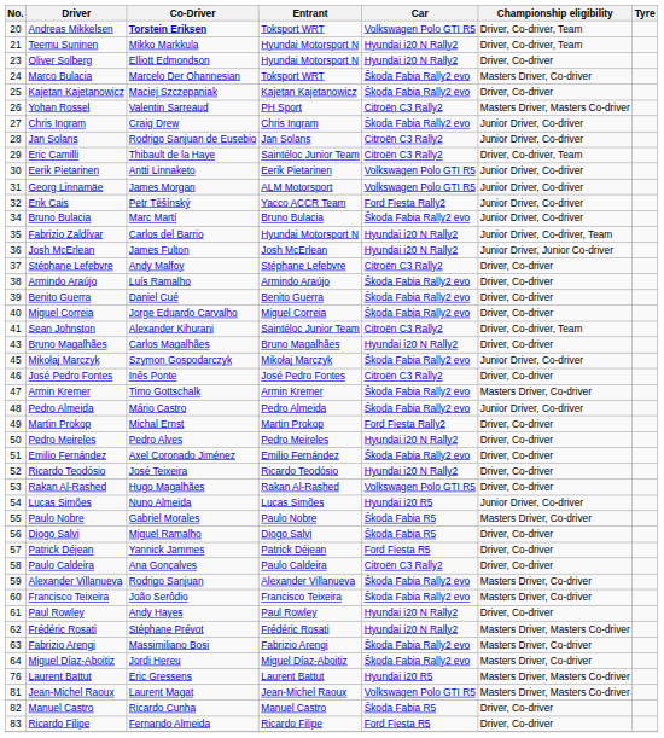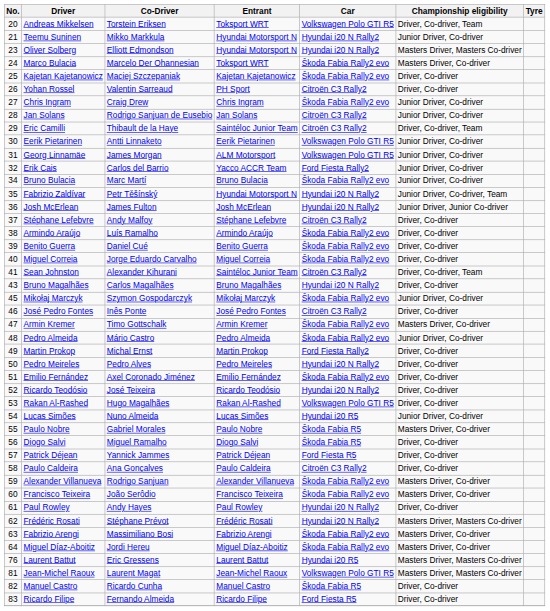 <table class="wikitable" style="font-size: 85%;">
 <tr>
 <th>No.</th>
 <th>Driver</th>
 <th>Co-Driver</th>
 <th>Entrant</th>
 <th>Car</th>
 <th>Championship eligibility</th>
 <th>Tyre</th>
 </tr>
 <tr>
 <td align="center">20</td>
 <td> <a href='#'>Andreas Mikkelsen</a></td>
-<td><strong> <a href='#'>Torstein Eriksen</a></strong></td>
+<td> <a href='#'>Torstein Eriksen</a></td>
 <td> <a href='#'>Toksport WRT</a></td>
 <td><a href='#'>Volkswagen Polo GTI R5</a></td>
 <td>Driver, Co-driver, Team</td>
 <td align="center"></td>
 </tr>
 <tr>
 <td align="center">21</td>
 <td> <a href='#'>Teemu Suninen</a></td>
 <td> <a href='#'>Mikko Markkula</a></td>
 <td> <a href='#'>Hyundai Motorsport N</a></td>
 <td><a href='#'>Hyundai i20 N Rally2</a></td>
-<td>Driver, Co-driver, Team</td>
+<td>Junior Driver, Co-driver</td>
 <td align="center"></td>
 </tr>
 <tr>
 <td align="center">23</td>
 <td> <a href='#'>Oliver Solberg</a></td>
 <td> <a href='#'>Elliott Edmondson</a></td>
 <td> <a href='#'>Hyundai Motorsport N</a></td>
 <td><a href='#'>Hyundai i20 N Rally2</a></td>
-<td>Driver, Co-driver</td>
+<td>Masters Driver, Masters Co-driver</td>
 <td align="center"></td>
 </tr>
 <tr>
 <td align="center">24</td>
 <td> <a href='#'>Marco Bulacia</a></td>
 <td> <a href='#'>Marcelo Der Ohannesian</a></td>
 <td> <a href='#'>Toksport WRT</a></td>
 <td><a href='#'>Škoda Fabia Rally2 evo</a></td>
 <td>Masters Driver, Co-driver</td>
 <td align="center"></td>
 </tr>
 <tr>
 <td align="center">25</td>
 <td> <a href='#'>Kajetan Kajetanowicz</a></td>
 <td> <a href='#'>Maciej Szczepaniak</a></td>
 <td> <a href='#'>Kajetan Kajetanowicz</a></td>
 <td><a href='#'>Škoda Fabia Rally2 evo</a></td>
 <td>Driver, Co-driver</td>
 <td align="center"></td>
 </tr>
 <tr>
 <td align="center">26</td>
 <td> <a href='#'>Yohan Rossel</a></td>
 <td> <a href='#'>Valentin Sarreaud</a></td>
 <td> <a href='#'>PH Sport</a></td>
 <td><a href='#'>Citroën C3 Rally2</a></td>
-<td>Masters Driver, Masters Co-driver</td>
+<td>Driver, Co-driver</td>
 <td align="center"></td>
 </tr>
 <tr>
 <td align="center">27</td>
 <td> <a href='#'>Chris Ingram</a></td>
 <td> <a href='#'>Craig Drew</a></td>
 <td> <a href='#'>Chris Ingram</a></td>
 <td><a href='#'>Škoda Fabia Rally2 evo</a></td>
 <td>Junior Driver, Co-driver</td>
 <td align="center"></td>
 </tr>
 <tr>
 <td align="center">28</td>
 <td> <a href='#'>Jan Solans</a></td>
 <td> <a href='#'>Rodrigo Sanjuan de Eusebio</a></td>
 <td> <a href='#'>Jan Solans</a></td>
 <td><a href='#'>Citroën C3 Rally2</a></td>
 <td>Junior Driver, Co-driver</td>
 <td align="center"></td>
 </tr>
 <tr>
 <td align="center">29</td>
 <td> <a href='#'>Eric Camilli</a></td>
 <td> <a href='#'>Thibault de la Haye</a></td>
 <td> <a href='#'>Saintéloc Junior Team</a></td>
 <td><a href='#'>Citroën C3 Rally2</a></td>
 <td>Driver, Co-driver, Team</td>
 <td align="center"></td>
 </tr>
 <tr>
 <td align="center">30</td>
 <td> <a href='#'>Eerik Pietarinen</a></td>
 <td> <a href='#'>Antti Linnaketo</a></td>
 <td> <a href='#'>Eerik Pietarinen</a></td>
 <td><a href='#'>Volkswagen Polo GTI R5</a></td>
 <td>Junior Driver, Co-driver</td>
 <td align="center"></td>
 </tr>
 <tr>
 <td align="center">31</td>
 <td> <a href='#'>Georg Linnamäe</a></td>
 <td> <a href='#'>James Morgan</a></td>
 <td> <a href='#'>ALM Motorsport</a></td>
 <td><a href='#'>Volkswagen Polo GTI R5</a></td>
 <td>Junior Driver, Co-driver</td>
 <td align="center"></td>
 </tr>
 <tr>
 <td align="center">32</td>
 <td> <a href='#'>Erik Cais</a></td>
-<td> <a href='#'>Petr Těšínský</a></td>
+<td> <a href='#'>Carlos del Barrio</a></td>
 <td> <a href='#'>Yacco ACCR Team</a></td>
 <td><a href='#'>Ford Fiesta Rally2</a></td>
 <td>Junior Driver, Co-driver</td>
 <td align="center"></td>
 </tr>
 <tr>
 <td align="center">34</td>
 <td> <a href='#'>Bruno Bulacia</a></td>
 <td> <a href='#'>Marc Martí</a></td>
 <td> <a href='#'>Bruno Bulacia</a></td>
 <td><a href='#'>Škoda Fabia Rally2 evo</a></td>
 <td>Junior Driver, Co-driver</td>
 <td align="center"></td>
 </tr>
 <tr>
 <td align="center">35</td>
 <td> <a href='#'>Fabrizio Zaldívar</a></td>
-<td> <a href='#'>Carlos del Barrio</a></td>
+<td> <a href='#'>Petr Těšínský</a></td>
 <td> <a href='#'>Hyundai Motorsport N</a></td>
 <td><a href='#'>Hyundai i20 N Rally2</a></td>
 <td>Junior Driver, Co-driver, Team</td>
 <td align="center"></td>
 </tr>
 <tr>
 <td align="center">36</td>
 <td> <a href='#'>Josh McErlean</a></td>
 <td> <a href='#'>James Fulton</a></td>
 <td> <a href='#'>Josh McErlean</a></td>
 <td><a href='#'>Hyundai i20 N Rally2</a></td>
 <td>Junior Driver, Junior Co-driver</td>
 <td align="center"></td>
 </tr>
 <tr>
 <td align="center">37</td>
 <td> <a href='#'>Stéphane Lefebvre</a></td>
 <td> <a href='#'>Andy Malfoy</a></td>
 <td> <a href='#'>Stéphane Lefebvre</a></td>
 <td><a href='#'>Citroën C3 Rally2</a></td>
 <td>Driver, Co-driver</td>
 <td></td>
 </tr>
 <tr>
 <td align="center">38</td>
 <td> <a href='#'>Armindo Araújo</a></td>
 <td> <a href='#'>Luís Ramalho</a></td>
 <td> <a href='#'>Armindo Araújo</a></td>
 <td><a href='#'>Škoda Fabia Rally2 evo</a></td>
 <td>Driver, Co-driver</td>
 <td align="center"></td>
 </tr>
 <tr>
 <td align="center">39</td>
 <td> <a href='#'>Benito Guerra</a></td>
 <td> <a href='#'>Daniel Cué</a></td>
 <td> <a href='#'>Benito Guerra</a></td>
 <td><a href='#'>Škoda Fabia Rally2 evo</a></td>
 <td>Driver, Co-driver</td>
 <td align="center"></td>
 </tr>
 <tr>
 <td align="center">40</td>
 <td> <a href='#'>Miguel Correia</a></td>
 <td> <a href='#'>Jorge Eduardo Carvalho</a></td>
 <td> <a href='#'>Miguel Correia</a></td>
 <td><a href='#'>Škoda Fabia Rally2 evo</a></td>
 <td>Driver, Co-driver</td>
 <td align="center"></td>
 </tr>
 <tr>
 <td align="center">41</td>
 <td> <a href='#'>Sean Johnston</a></td>
 <td> <a href='#'>Alexander Kihurani</a></td>
 <td> <a href='#'>Saintéloc Junior Team</a></td>
 <td><a href='#'>Citroën C3 Rally2</a></td>
 <td>Driver, Co-driver, Team</td>
 <td align="center"></td>
 </tr>
 <tr>
 <td align="center">43</td>
 <td> <a href='#'>Bruno Magalhães</a></td>
 <td> <a href='#'>Carlos Magalhães</a></td>
 <td> <a href='#'>Bruno Magalhães</a></td>
 <td><a href='#'>Hyundai i20 N Rally2</a></td>
 <td>Driver, Co-driver</td>
 <td align="center"></td>
 </tr>
 <tr>
 <td align="center">45</td>
 <td> <a href='#'>Mikołaj Marczyk</a></td>
 <td> <a href='#'>Szymon Gospodarczyk</a></td>
 <td> <a href='#'>Mikołaj Marczyk</a></td>
 <td><a href='#'>Škoda Fabia Rally2 evo</a></td>
 <td>Junior Driver, Co-driver</td>
 <td align="center"></td>
 </tr>
 <tr>
 <td align="center">46</td>
 <td> <a href='#'>José Pedro Fontes</a></td>
 <td> <a href='#'>Inês Ponte</a></td>
 <td> <a href='#'>José Pedro Fontes</a></td>
 <td><a href='#'>Citroën C3 Rally2</a></td>
 <td>Driver, Co-driver</td>
 <td align="center"></td>
 </tr>
 <tr>
 <td align="center">47</td>
 <td> <a href='#'>Armin Kremer</a></td>
 <td> <a href='#'>Timo Gottschalk</a></td>
 <td> <a href='#'>Armin Kremer</a></td>
 <td><a href='#'>Škoda Fabia Rally2 evo</a></td>
 <td>Masters Driver, Co-driver</td>
 <td align="center"></td>
 </tr>
 <tr>
 <td align="center">48</td>
 <td> <a href='#'>Pedro Almeida</a></td>
 <td> <a href='#'>Mário Castro</a></td>
 <td> <a href='#'>Pedro Almeida</a></td>
 <td><a href='#'>Škoda Fabia Rally2 evo</a></td>
 <td>Junior Driver, Co-driver</td>
 <td align="center"></td>
 </tr>
 <tr>
 <td align="center">49</td>
 <td> <a href='#'>Martin Prokop</a></td>
 <td> <a href='#'>Michal Ernst</a></td>
 <td> <a href='#'>Martin Prokop</a></td>
 <td><a href='#'>Ford Fiesta Rally2</a></td>
 <td>Driver, Co-driver</td>
 <td align="center"></td>
 </tr>
 <tr>
 <td align="center">50</td>
 <td> <a href='#'>Pedro Meireles</a></td>
 <td> <a href='#'>Pedro Alves</a></td>
 <td> <a href='#'>Pedro Meireles</a></td>
 <td><a href='#'>Hyundai i20 N Rally2</a></td>
 <td>Driver, Co-driver</td>
 <td align="center"></td>
 </tr>
 <tr>
 <td align="center">51</td>
 <td> <a href='#'>Emilio Fernández</a></td>
 <td> <a href='#'>Axel Coronado Jiménez</a></td>
 <td> <a href='#'>Emilio Fernández</a></td>
 <td><a href='#'>Škoda Fabia Rally2 evo</a></td>
 <td>Driver, Co-driver</td>
 <td align="center"></td>
 </tr>
 <tr>
 <td align="center">52</td>
 <td> <a href='#'>Ricardo Teodósio</a></td>
 <td> <a href='#'>José Teixeira</a></td>
 <td> <a href='#'>Ricardo Teodósio</a></td>
 <td><a href='#'>Hyundai i20 N Rally2</a></td>
 <td>Driver, Co-driver</td>
 <td align="center"></td>
 </tr>
 <tr>
 <td align="center">53</td>
 <td> <a href='#'>Rakan Al-Rashed</a></td>
 <td> <a href='#'>Hugo Magalhães</a></td>
 <td> <a href='#'>Rakan Al-Rashed</a></td>
 <td><a href='#'>Volkswagen Polo GTI R5</a></td>
 <td>Driver, Co-driver</td>
 <td align="center"></td>
 </tr>
 <tr>
 <td align="center">54</td>
 <td> <a href='#'>Lucas Simões</a></td>
 <td> <a href='#'>Nuno Almeida</a></td>
 <td> <a href='#'>Lucas Simões</a></td>
 <td><a href='#'>Hyundai i20 R5</a></td>
 <td>Junior Driver, Co-driver</td>
 <td align="center"></td>
 </tr>
 <tr>
 <td align="center">55</td>
 <td> <a href='#'>Paulo Nobre</a></td>
 <td> <a href='#'>Gabriel Morales</a></td>
 <td> <a href='#'>Paulo Nobre</a></td>
 <td><a href='#'>Škoda Fabia R5</a></td>
 <td>Masters Driver, Co-driver</td>
 <td></td>
 </tr>
 <tr>
 <td align="center">56</td>
 <td> <a href='#'>Diogo Salvi</a></td>
 <td> <a href='#'>Miguel Ramalho</a></td>
 <td> <a href='#'>Diogo Salvi</a></td>
 <td><a href='#'>Škoda Fabia R5</a></td>
 <td>Driver, Co-driver</td>
 <td align="center"></td>
 </tr>
 <tr>
 <td align="center">57</td>
 <td> <a href='#'>Patrick Déjean</a></td>
 <td> <a href='#'>Yannick Jammes</a></td>
 <td> <a href='#'>Patrick Déjean</a></td>
 <td><a href='#'>Ford Fiesta R5</a></td>
 <td>Driver, Co-driver</td>
 <td align="center"></td>
 </tr>
 <tr>
 <td align="center">58</td>
 <td> <a href='#'>Paulo Caldeira</a></td>
 <td> <a href='#'>Ana Gonçalves</a></td>
 <td> <a href='#'>Paulo Caldeira</a></td>
 <td><a href='#'>Citroën C3 Rally2</a></td>
 <td>Driver, Co-driver</td>
 <td align="center"></td>
 </tr>
 <tr>
 <td align="center">59</td>
 <td> <a href='#'>Alexander Villanueva</a></td>
 <td> <a href='#'>Rodrigo Sanjuan</a></td>
 <td> <a href='#'>Alexander Villanueva</a></td>
 <td><a href='#'>Škoda Fabia Rally2 evo</a></td>
 <td>Masters Driver, Co-driver</td>
 <td align="center"></td>
 </tr>
 <tr>
 <td align="center">60</td>
 <td> <a href='#'>Francisco Teixeira</a></td>
 <td> <a href='#'>João Serôdio</a></td>
 <td> <a href='#'>Francisco Teixeira</a></td>
 <td><a href='#'>Škoda Fabia Rally2 evo</a></td>
 <td>Masters Driver, Co-driver</td>
 <td align="center"></td>
 </tr>
 <tr>
 <td align="center">61</td>
 <td> <a href='#'>Paul Rowley</a></td>
 <td> <a href='#'>Andy Hayes</a></td>
 <td> <a href='#'>Paul Rowley</a></td>
 <td><a href='#'>Hyundai i20 N Rally2</a></td>
 <td>Driver, Co-driver</td>
 <td align="center"></td>
 </tr>
 <tr>
 <td align="center">62</td>
 <td> <a href='#'>Frédéric Rosati</a></td>
 <td> <a href='#'>Stéphane Prévot</a></td>
 <td> <a href='#'>Frédéric Rosati</a></td>
 <td><a href='#'>Hyundai i20 N Rally2</a></td>
 <td>Masters Driver, Masters Co-driver</td>
 <td align="center"></td>
 </tr>
 <tr>
 <td align="center">63</td>
 <td> <a href='#'>Fabrizio Arengi</a></td>
 <td> <a href='#'>Massimiliano Bosi</a></td>
 <td> <a href='#'>Fabrizio Arengi</a></td>
 <td><a href='#'>Škoda Fabia Rally2 evo</a></td>
 <td>Masters Driver, Co-driver</td>
 <td align="center"></td>
 </tr>
 <tr>
 <td align="center">64</td>
 <td> <a href='#'>Miguel Díaz-Aboitiz</a></td>
 <td> <a href='#'>Jordi Hereu</a></td>
 <td> <a href='#'>Miguel Díaz-Aboitiz</a></td>
 <td><a href='#'>Škoda Fabia Rally2 evo</a></td>
 <td>Masters Driver, Co-driver</td>
 <td align="center"></td>
 </tr>
 <tr>
 <td align="center">76</td>
 <td> <a href='#'>Laurent Battut</a></td>
 <td> <a href='#'>Eric Gressens</a></td>
 <td> <a href='#'>Laurent Battut</a></td>
 <td><a href='#'>Hyundai i20 R5</a></td>
 <td>Masters Driver, Masters Co-driver</td>
 <td align="center"></td>
 </tr>
 <tr>
 <td align="center">81</td>
 <td> <a href='#'>Jean-Michel Raoux</a></td>
 <td> <a href='#'>Laurent Magat</a></td>
 <td> <a href='#'>Jean-Michel Raoux</a></td>
 <td><a href='#'>Volkswagen Polo GTI R5</a></td>
 <td>Masters Driver, Masters Co-driver</td>
 <td align="center"></td>
 </tr>
 <tr>
 <td align="center">82</td>
 <td> <a href='#'>Manuel Castro</a></td>
 <td> <a href='#'>Ricardo Cunha</a></td>
 <td> <a href='#'>Manuel Castro</a></td>
 <td><a href='#'>Škoda Fabia R5</a></td>
 <td>Driver, Co-driver</td>
 <td align="center"></td>
 </tr>
 <tr>
 <td align="center">83</td>
 <td> <a href='#'>Ricardo Filipe</a></td>
 <td> <a href='#'>Fernando Almeida</a></td>
 <td> <a href='#'>Ricardo Filipe</a></td>
 <td><a href='#'>Ford Fiesta R5</a></td>
 <td>Driver, Co-driver</td>
 <td align="center"></td>
 </tr>
 <tr>
 </tr>
 </table>
